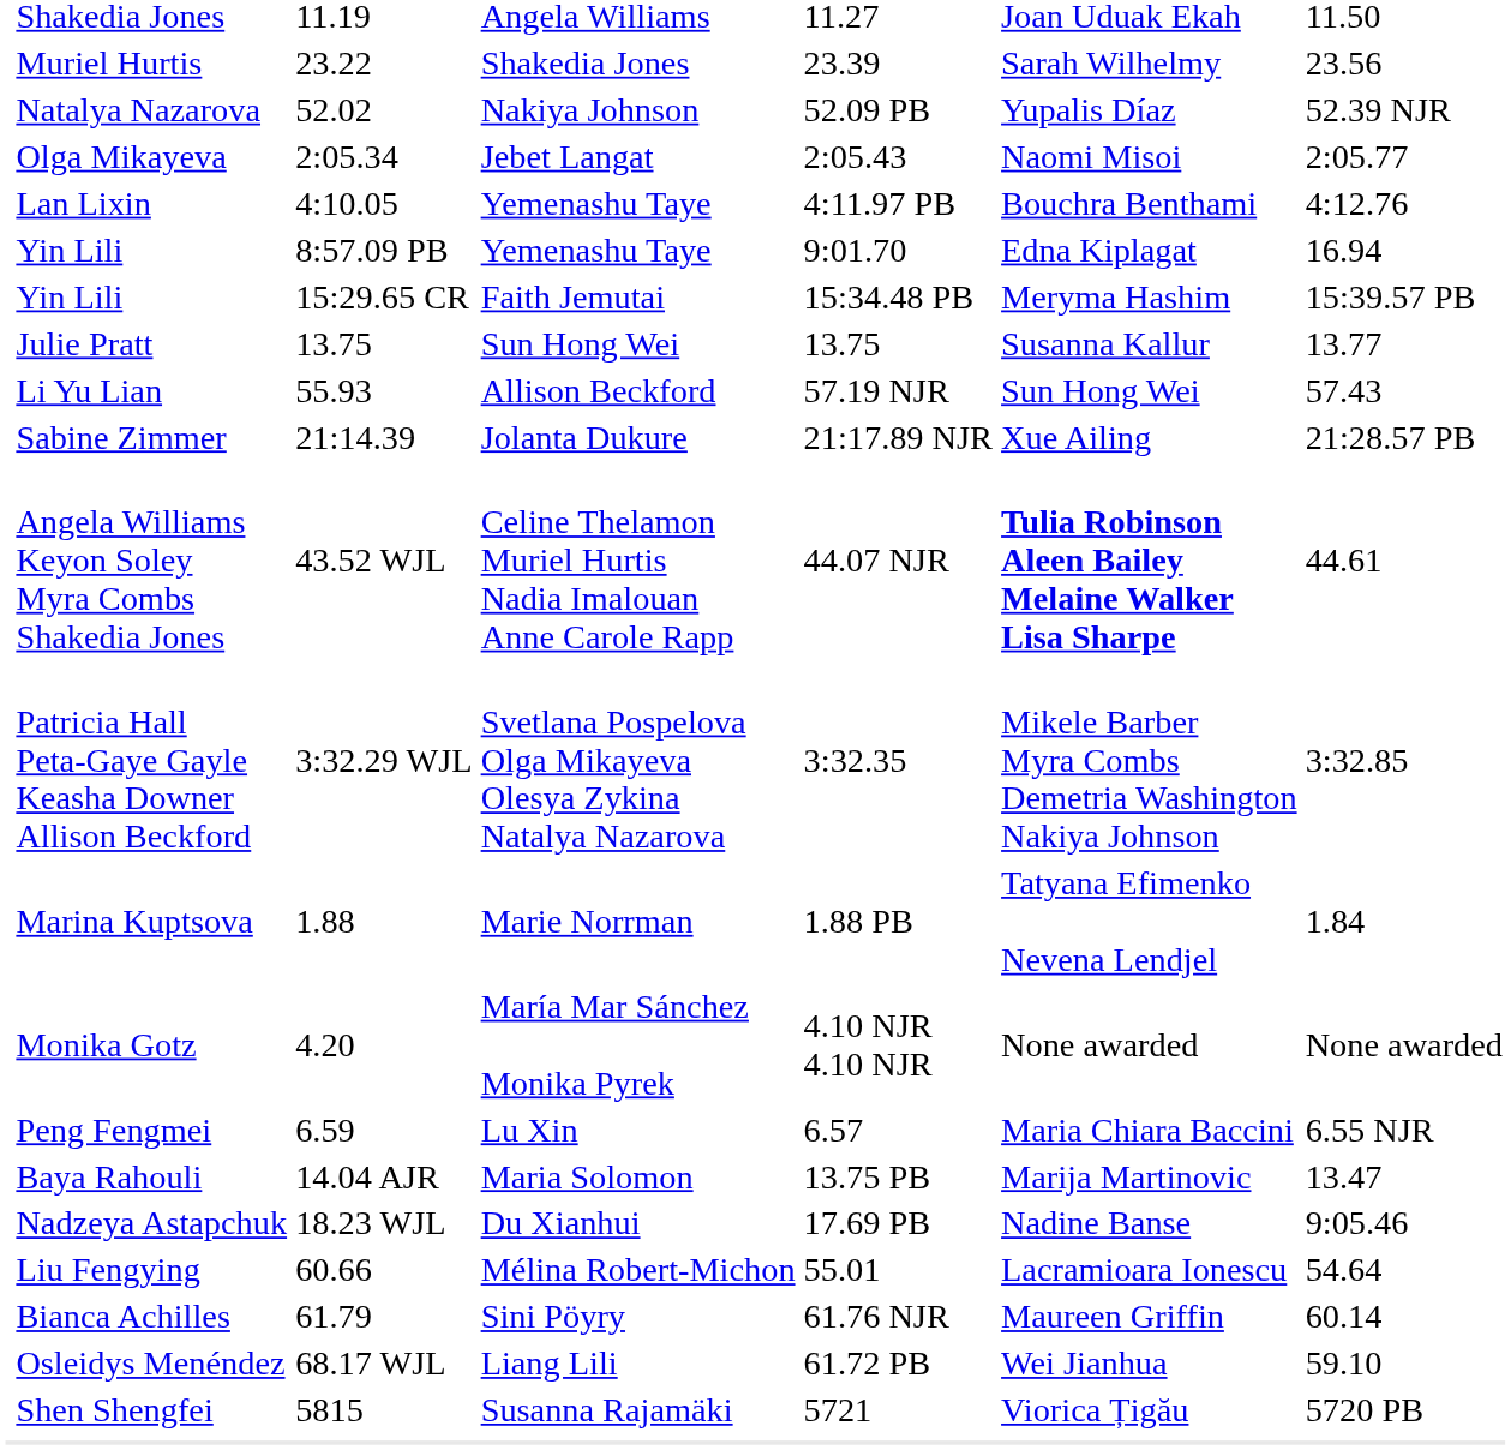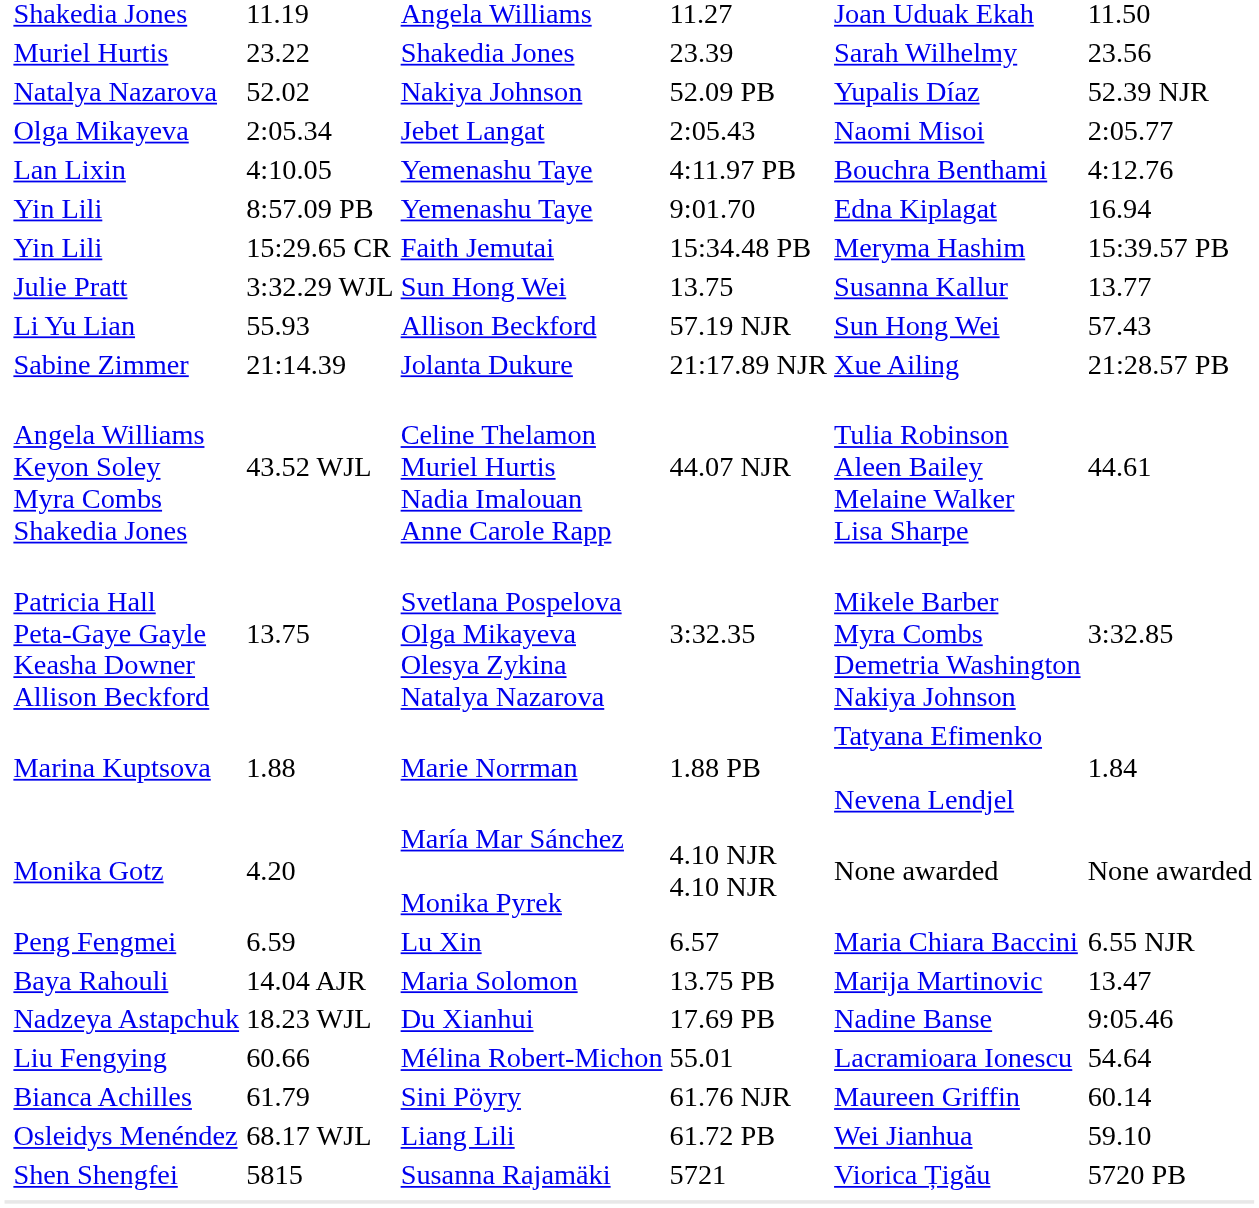 <table>
 <tr>
 <td></td>
 <td><a href='#'>Shakedia Jones</a><br></td>
 <td>11.19</td>
 <td><a href='#'>Angela Williams</a><br></td>
 <td>11.27</td>
 <td><a href='#'>Joan Uduak Ekah</a><br></td>
 <td>11.50</td>
 </tr>
 <tr>
 <td></td>
 <td><a href='#'>Muriel Hurtis</a><br></td>
 <td>23.22</td>
 <td><a href='#'>Shakedia Jones</a><br></td>
 <td>23.39</td>
 <td><a href='#'>Sarah Wilhelmy</a><br></td>
 <td>23.56</td>
 </tr>
 <tr>
 <td></td>
 <td><a href='#'>Natalya Nazarova</a><br></td>
 <td>52.02</td>
 <td><a href='#'>Nakiya Johnson</a><br></td>
 <td>52.09 PB</td>
 <td><a href='#'>Yupalis Díaz</a><br></td>
 <td>52.39 NJR</td>
 </tr>
 <tr>
 <td></td>
 <td><a href='#'>Olga Mikayeva</a><br></td>
 <td>2:05.34</td>
 <td><a href='#'>Jebet Langat</a><br></td>
 <td>2:05.43</td>
 <td><a href='#'>Naomi Misoi</a><br></td>
 <td>2:05.77</td>
 </tr>
 <tr>
 <td></td>
 <td><a href='#'>Lan Lixin</a><br></td>
 <td>4:10.05</td>
 <td><a href='#'>Yemenashu Taye</a><br></td>
 <td>4:11.97 PB</td>
 <td><a href='#'>Bouchra Benthami</a><br></td>
 <td>4:12.76</td>
 </tr>
 <tr>
 <td></td>
 <td><a href='#'>Yin Lili</a><br></td>
 <td>8:57.09 PB</td>
 <td><a href='#'>Yemenashu Taye</a><br></td>
 <td>9:01.70</td>
 <td><a href='#'>Edna Kiplagat</a><br></td>
 <td>16.94</td>
 </tr>
 <tr>
 <td></td>
 <td><a href='#'>Yin Lili</a><br></td>
 <td>15:29.65 CR</td>
 <td><a href='#'>Faith Jemutai</a><br></td>
 <td>15:34.48 PB</td>
 <td><a href='#'>Meryma Hashim</a><br></td>
 <td>15:39.57 PB</td>
 </tr>
 <tr>
 <td></td>
 <td><a href='#'>Julie Pratt</a><br></td>
-<td>13.75</td>
+<td>3:32.29 WJL</td>
 <td><a href='#'>Sun Hong Wei</a><br></td>
 <td>13.75</td>
 <td><a href='#'>Susanna Kallur</a><br></td>
 <td>13.77</td>
 </tr>
 <tr>
 <td></td>
 <td><a href='#'>Li Yu Lian</a><br></td>
 <td>55.93</td>
 <td><a href='#'>Allison Beckford</a><br></td>
 <td>57.19 NJR</td>
 <td><a href='#'>Sun Hong Wei</a><br></td>
 <td>57.43</td>
 </tr>
 <tr>
 <td></td>
 <td><a href='#'>Sabine Zimmer</a><br></td>
 <td>21:14.39</td>
 <td><a href='#'>Jolanta Dukure</a><br></td>
 <td>21:17.89 NJR</td>
 <td><a href='#'>Xue Ailing</a><br></td>
 <td>21:28.57 PB</td>
 </tr>
 <tr>
 <td></td>
 <td><br><a href='#'>Angela Williams</a><br><a href='#'>Keyon Soley</a><br><a href='#'>Myra Combs</a><br><a href='#'>Shakedia Jones</a></td>
 <td>43.52 WJL</td>
 <td><br><a href='#'>Celine Thelamon</a><br><a href='#'>Muriel Hurtis</a><br><a href='#'>Nadia Imalouan</a><br><a href='#'>Anne Carole Rapp</a></td>
 <td>44.07 NJR</td>
-<td><strong><br><a href='#'>Tulia Robinson</a><br><a href='#'>Aleen Bailey</a><br><a href='#'>Melaine Walker</a><br><a href='#'>Lisa Sharpe</a></strong></td>
+<td><br><a href='#'>Tulia Robinson</a><br><a href='#'>Aleen Bailey</a><br><a href='#'>Melaine Walker</a><br><a href='#'>Lisa Sharpe</a></td>
 <td>44.61</td>
 </tr>
 <tr>
 <td></td>
 <td><br><a href='#'>Patricia Hall</a><br><a href='#'>Peta-Gaye Gayle</a><br><a href='#'>Keasha Downer</a><br><a href='#'>Allison Beckford</a></td>
-<td>3:32.29 WJL</td>
+<td>13.75</td>
 <td><br><a href='#'>Svetlana Pospelova</a><br><a href='#'>Olga Mikayeva</a><br><a href='#'>Olesya Zykina</a><br><a href='#'>Natalya Nazarova</a></td>
 <td>3:32.35</td>
 <td><br><a href='#'>Mikele Barber</a><br><a href='#'>Myra Combs</a><br><a href='#'>Demetria Washington</a><br><a href='#'>Nakiya Johnson</a></td>
 <td>3:32.85</td>
 </tr>
 <tr>
 <td></td>
 <td><a href='#'>Marina Kuptsova</a><br></td>
 <td>1.88</td>
 <td><a href='#'>Marie Norrman</a><br></td>
 <td>1.88 PB</td>
 <td><a href='#'>Tatyana Efimenko</a><br><br><a href='#'>Nevena Lendjel</a><br></td>
 <td>1.84</td>
 </tr>
 <tr>
 <td></td>
 <td><a href='#'>Monika Gotz</a><br></td>
 <td>4.20</td>
 <td><a href='#'>María Mar Sánchez</a><br><br><a href='#'>Monika Pyrek</a><br></td>
 <td>4.10 NJR<br>4.10 NJR</td>
 <td>None awarded</td>
 <td>None awarded</td>
 </tr>
 <tr>
 <td></td>
 <td><a href='#'>Peng Fengmei</a><br></td>
 <td>6.59</td>
 <td><a href='#'>Lu Xin</a><br></td>
 <td>6.57</td>
 <td><a href='#'>Maria Chiara Baccini</a><br></td>
 <td>6.55 NJR</td>
 </tr>
 <tr>
 <td></td>
 <td><a href='#'>Baya Rahouli</a><br></td>
 <td>14.04 AJR</td>
 <td><a href='#'>Maria Solomon</a><br></td>
 <td>13.75 PB</td>
 <td><a href='#'>Marija Martinovic</a><br></td>
 <td>13.47</td>
 </tr>
 <tr>
 <td></td>
 <td><a href='#'>Nadzeya Astapchuk</a><br></td>
 <td>18.23 WJL</td>
 <td><a href='#'>Du Xianhui</a><br></td>
 <td>17.69 PB</td>
 <td><a href='#'>Nadine Banse</a><br></td>
 <td>9:05.46</td>
 </tr>
 <tr>
 <td></td>
 <td><a href='#'>Liu Fengying</a><br></td>
 <td>60.66</td>
 <td><a href='#'>Mélina Robert-Michon</a><br></td>
 <td>55.01</td>
 <td><a href='#'>Lacramioara Ionescu</a><br></td>
 <td>54.64</td>
 </tr>
 <tr>
 <td></td>
 <td><a href='#'>Bianca Achilles</a><br></td>
 <td>61.79</td>
 <td><a href='#'>Sini Pöyry</a><br></td>
 <td>61.76 NJR</td>
 <td><a href='#'>Maureen Griffin</a><br></td>
 <td>60.14</td>
 </tr>
 <tr>
 <td></td>
 <td><a href='#'>Osleidys Menéndez</a><br></td>
 <td>68.17 WJL</td>
 <td><a href='#'>Liang Lili</a><br></td>
 <td>61.72 PB</td>
 <td><a href='#'>Wei Jianhua</a><br></td>
 <td>59.10</td>
 </tr>
 <tr>
 <td></td>
 <td><a href='#'>Shen Shengfei</a><br></td>
 <td>5815</td>
 <td><a href='#'>Susanna Rajamäki</a><br></td>
 <td>5721</td>
 <td><a href='#'>Viorica Țigău</a><br></td>
 <td>5720 PB</td>
 </tr>
 <tr>
 </tr>
 <tr bgcolor= e8e8e8>
 <td colspan=7></td>
 </tr>
 </table>
